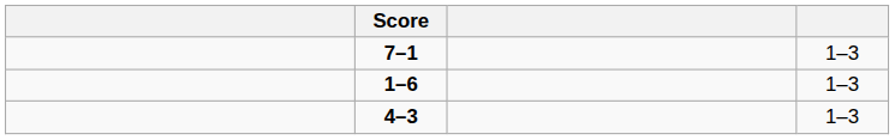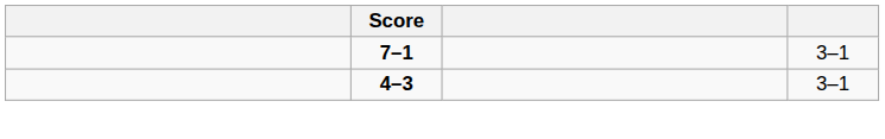 <table class="wikitable" style="text-align: center; ">
 <tr>
 <th align="right" width="270"></th>
 <th width="65">Score</th>
 <th align="left" width="270"></th>
 <th width="65"></th>
 </tr>
 <tr>
 <td align="left"><strong></strong></td>
 <td><strong>7–1</strong></td>
 <td align="left"></td>
-<td>1–3 <strong></strong></td>
-</tr>
-<tr>
-<td align="left"></td>
-<td><strong>1–6</strong></td>
-<td align="left"><strong></strong></td>
-<td>1–3 <strong></strong></td>
+<td>3–1 <strong></strong></td>
 </tr>
 <tr>
 <td align="left"><strong></strong></td>
 <td><strong>4–3</strong></td>
 <td align="left"></td>
-<td>1–3 <strong></strong></td>
+<td>3–1 <strong></strong></td>
 </tr>
 </table>
